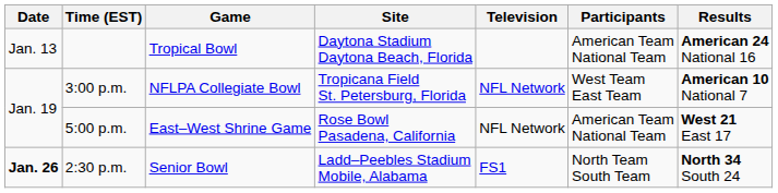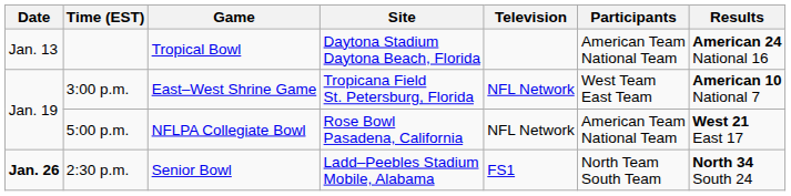 <table class="wikitable" style="font-size:90%">
 <tr>
 <th>Date</th>
 <th>Time (EST)</th>
 <th>Game</th>
 <th>Site</th>
 <th>Television</th>
 <th>Participants</th>
 <th>Results</th>
 </tr>
 <tr>
 <td>Jan. 13</td>
 <td></td>
 <td><a href='#'>Tropical Bowl</a></td>
 <td><a href='#'>Daytona Stadium</a><br><a href='#'>Daytona Beach, Florida</a></td>
 <td></td>
 <td>American Team<br>National Team</td>
 <td><strong>American 24</strong><br>National 16</td>
 </tr>
 <tr>
 <td rowspan=2>Jan. 19</td>
 <td>3:00 p.m.</td>
-<td><a href='#'>NFLPA Collegiate Bowl</a></td>
+<td><a href='#'>East–West Shrine Game</a></td>
 <td><a href='#'>Tropicana Field</a><br><a href='#'>St. Petersburg, Florida</a></td>
 <td><a href='#'>NFL Network</a></td>
 <td>West Team<br>East Team</td>
 <td><strong>American 10</strong><br>National 7</td>
 </tr>
 <tr>
 <td>5:00 p.m.</td>
-<td><a href='#'>East–West Shrine Game</a></td>
+<td><a href='#'>NFLPA Collegiate Bowl</a></td>
 <td><a href='#'>Rose Bowl</a><br><a href='#'>Pasadena, California</a></td>
 <td>NFL Network</td>
 <td>American Team<br>National Team</td>
 <td><strong>West 21</strong><br>East 17</td>
 </tr>
 <tr>
 <td><strong>Jan. 26</strong></td>
 <td>2:30 p.m.</td>
 <td><a href='#'>Senior Bowl</a></td>
 <td><a href='#'>Ladd–Peebles Stadium</a><br><a href='#'>Mobile, Alabama</a></td>
 <td><a href='#'>FS1</a></td>
 <td>North Team<br>South Team</td>
 <td><strong>North 34</strong><br>South 24</td>
 </tr>
 </table>
